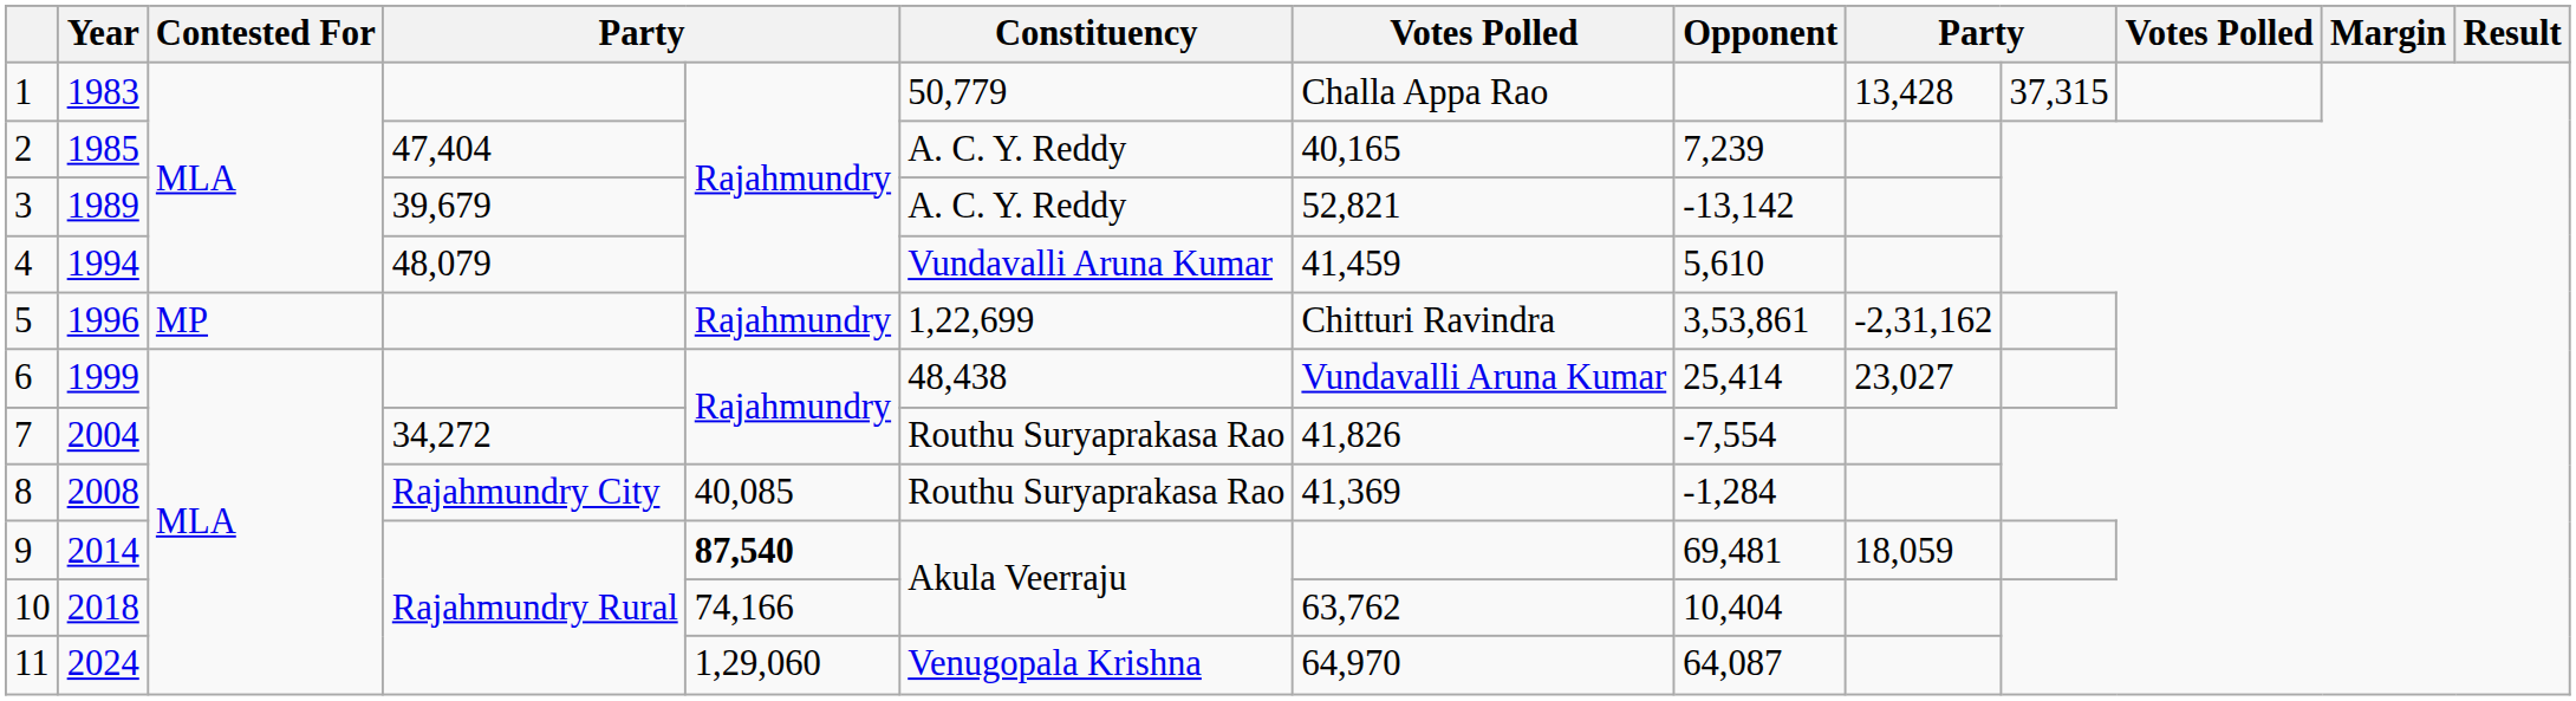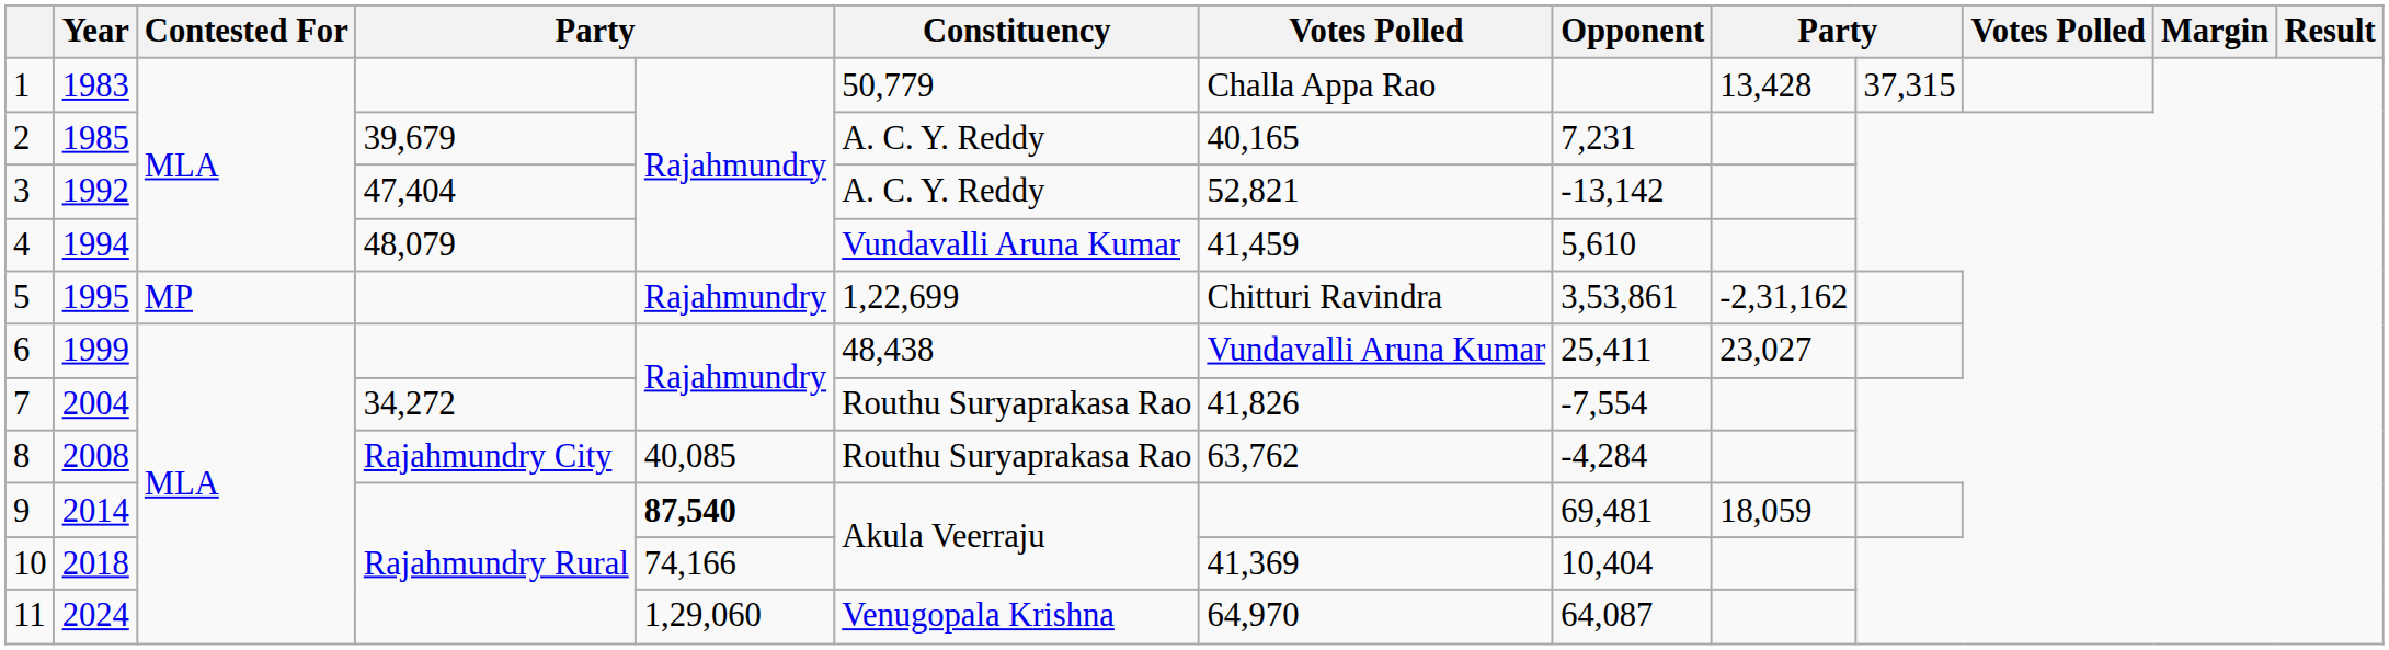 <table class="wikitable">
 <tr>
 <th></th>
 <th>Year</th>
 <th>Contested For</th>
 <th colspan="2">Party</th>
 <th>Constituency</th>
 <th>Votes Polled</th>
 <th>Opponent</th>
 <th colspan="2">Party</th>
 <th>Votes Polled</th>
 <th>Margin</th>
 <th>Result</th>
 </tr>
 <tr>
 <td>1</td>
 <td><a href='#'>1983</a></td>
 <td rowspan="4"><a href='#'>MLA</a></td>
 <td></td>
 <td rowspan="4"><a href='#'>Rajahmundry</a></td>
 <td>50,779</td>
 <td>Challa Appa Rao</td>
 <td></td>
 <td>13,428</td>
 <td>37,315</td>
 <td></td>
 </tr>
 <tr>
 <td>2</td>
 <td><a href='#'>1985</a></td>
-<td>47,404</td>
+<td>39,679</td>
 <td>A. C. Y. Reddy</td>
 <td>40,165</td>
-<td>7,239</td>
+<td>7,231</td>
 <td></td>
 </tr>
 <tr>
 <td>3</td>
-<td><a href='#'>1989</a></td>
-<td>39,679</td>
+<td><a href='#'>1992</a></td>
+<td>47,404</td>
 <td>A. C. Y. Reddy</td>
 <td>52,821</td>
 <td>-13,142</td>
 <td></td>
 </tr>
 <tr>
 <td>4</td>
 <td><a href='#'>1994</a></td>
 <td>48,079</td>
 <td><a href='#'>Vundavalli Aruna Kumar</a></td>
 <td>41,459</td>
 <td>5,610</td>
 <td></td>
 </tr>
 <tr>
 <td>5</td>
-<td><a href='#'>1996</a></td>
+<td><a href='#'>1995</a></td>
 <td><a href='#'>MP</a></td>
 <td></td>
 <td><a href='#'>Rajahmundry</a></td>
 <td>1,22,699</td>
 <td>Chitturi Ravindra</td>
 <td>3,53,861</td>
 <td>-2,31,162</td>
 <td></td>
 </tr>
 <tr>
 <td>6</td>
 <td><a href='#'>1999</a></td>
 <td rowspan="6"><a href='#'>MLA</a></td>
 <td></td>
 <td rowspan="2"><a href='#'>Rajahmundry</a></td>
 <td>48,438</td>
 <td><a href='#'>Vundavalli Aruna Kumar</a></td>
-<td>25,414</td>
+<td>25,411</td>
 <td>23,027</td>
 <td></td>
 </tr>
 <tr>
 <td>7</td>
 <td><a href='#'>2004</a></td>
 <td>34,272</td>
 <td>Routhu Suryaprakasa Rao</td>
 <td>41,826</td>
 <td>-7,554</td>
 <td></td>
 </tr>
 <tr>
 <td>8</td>
 <td><a href='#'>2008</a></td>
 <td><a href='#'>Rajahmundry City</a></td>
 <td>40,085</td>
 <td>Routhu Suryaprakasa Rao</td>
-<td>41,369</td>
-<td>-1,284</td>
+<td>63,762</td>
+<td>-4,284</td>
 <td></td>
 </tr>
 <tr>
 <td>9</td>
 <td><a href='#'>2014</a></td>
 <td rowspan=3><a href='#'>Rajahmundry Rural</a></td>
 <td><strong>87,540</strong></td>
 <td rowspan=2>Akula Veerraju</td>
 <td></td>
 <td>69,481</td>
 <td>18,059</td>
 <td></td>
 </tr>
 <tr>
 <td>10</td>
 <td><a href='#'>2018</a></td>
 <td>74,166</td>
-<td>63,762</td>
+<td>41,369</td>
 <td>10,404</td>
 <td></td>
 </tr>
 <tr>
 <td>11</td>
 <td><a href='#'>2024</a></td>
 <td>1,29,060</td>
 <td><a href='#'>Venugopala Krishna</a></td>
 <td>64,970</td>
 <td>64,087</td>
 <td></td>
 </tr>
 </table>
